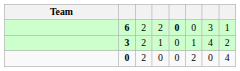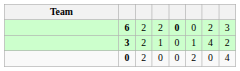 <table class="wikitable" style="text-align: center;">
 <tr>
 <th width=180>Team</th>
 <th width=20></th>
 <th width=20></th>
 <th width=20></th>
 <th width=20></th>
 <th width=20></th>
 <th width=20></th>
 <th width=20></th>
 </tr>
 <tr bgcolor=ccffcc>
 <td align=left></td>
 <td><strong>6</strong></td>
 <td>2</td>
 <td>2</td>
 <td><strong>0</strong></td>
 <td>0</td>
+<td>2</td>
 <td>3</td>
-<td>1</td>
 </tr>
 <tr bgcolor=ccffcc>
 <td align=left></td>
 <td><strong>3</strong></td>
 <td>2</td>
 <td>1</td>
 <td>0</td>
 <td>1</td>
 <td>4</td>
 <td>2</td>
 </tr>
 <tr>
 <td align=left></td>
 <td><strong>0</strong></td>
 <td>2</td>
 <td>0</td>
 <td>0</td>
 <td>2</td>
 <td>0</td>
 <td>4</td>
 </tr>
 </table>
